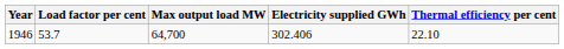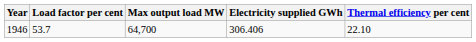 <table class="wikitable">
 <tr>
 <th>Year</th>
 <th>Load factor per cent</th>
 <th>Max output load   MW</th>
 <th>Electricity supplied GWh</th>
 <th><a href='#'>Thermal efficiency</a> per cent</th>
 </tr>
 <tr>
 <td>1946</td>
 <td>53.7</td>
 <td>64,700</td>
-<td>302.406</td>
+<td>306.406</td>
 <td>22.10</td>
 </tr>
 </table>
